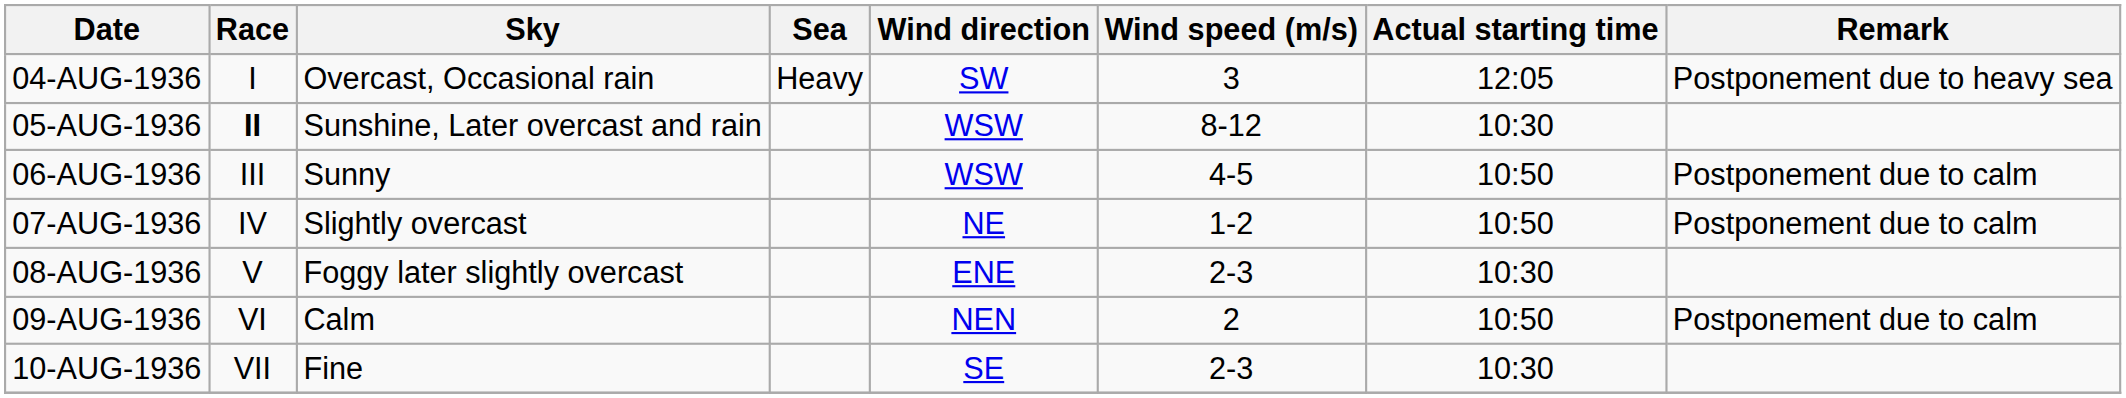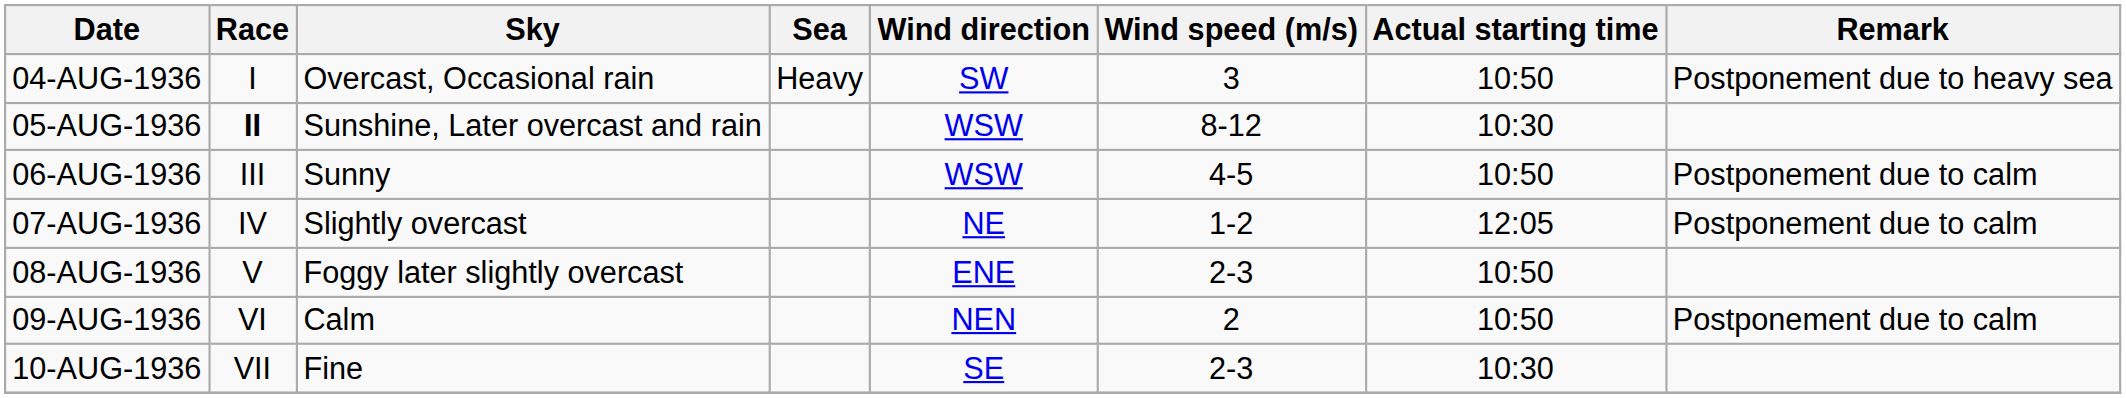 <table class="wikitable" style="text-align:right; font-size:90%">
 <tr>
 <th>Date</th>
 <th>Race</th>
 <th>Sky</th>
 <th>Sea</th>
 <th>Wind direction</th>
 <th>Wind speed (m/s)</th>
 <th>Actual starting time</th>
 <th>Remark</th>
 </tr>
 <tr>
 <td>04-AUG-1936</td>
 <td align=center>I</td>
 <td align=left>Overcast, Occasional rain</td>
 <td align=center>Heavy</td>
 <td align=center><a href='#'>SW</a></td>
 <td align=center>3</td>
-<td align=center>12:05</td>
+<td align=center>10:50</td>
 <td align=left>Postponement due to heavy sea</td>
 </tr>
 <tr>
 <td>05-AUG-1936</td>
 <td align=center><strong>II</strong></td>
 <td align=left>Sunshine, Later overcast and rain</td>
 <td></td>
 <td align=center><a href='#'>WSW</a></td>
 <td align=center>8-12</td>
 <td align=center>10:30</td>
 <td></td>
 </tr>
 <tr>
 <td>06-AUG-1936</td>
 <td align=center>III</td>
 <td align=left>Sunny</td>
 <td></td>
 <td align=center><a href='#'>WSW</a></td>
 <td align=center>4-5</td>
 <td align=center>10:50</td>
 <td align=left>Postponement due to calm</td>
 </tr>
 <tr>
 <td>07-AUG-1936</td>
 <td align=center>IV</td>
 <td align=left>Slightly overcast</td>
 <td></td>
 <td align=center><a href='#'>NE</a></td>
 <td align=center>1-2</td>
-<td align=center>10:50</td>
+<td align=center>12:05</td>
 <td align=left>Postponement due to calm</td>
 </tr>
 <tr>
 <td>08-AUG-1936</td>
 <td align=center>V</td>
 <td align=left>Foggy later slightly overcast</td>
 <td></td>
 <td align=center><a href='#'>ENE</a></td>
 <td align=center>2-3</td>
-<td align=center>10:30</td>
+<td align=center>10:50</td>
 <td></td>
 </tr>
 <tr>
 <td>09-AUG-1936</td>
 <td align=center>VI</td>
 <td align=left>Calm</td>
 <td></td>
 <td align=center><a href='#'>NEN</a></td>
 <td align=center>2</td>
 <td align=center>10:50</td>
 <td align=left>Postponement due to calm</td>
 </tr>
 <tr>
 <td>10-AUG-1936</td>
 <td align=center>VII</td>
 <td align=left>Fine</td>
 <td></td>
 <td align=center><a href='#'>SE</a></td>
 <td align=center>2-3</td>
 <td align=center>10:30</td>
 <td></td>
 </tr>
 <tr>
 </tr>
 </table>
